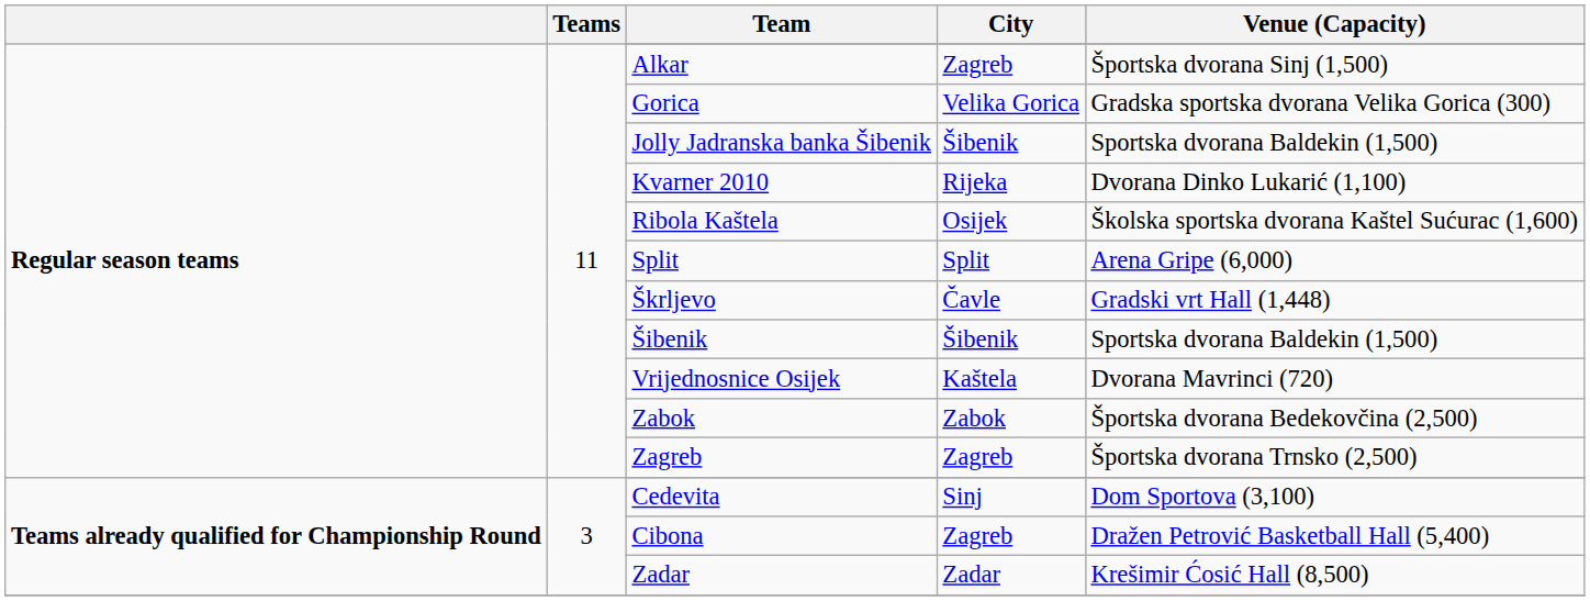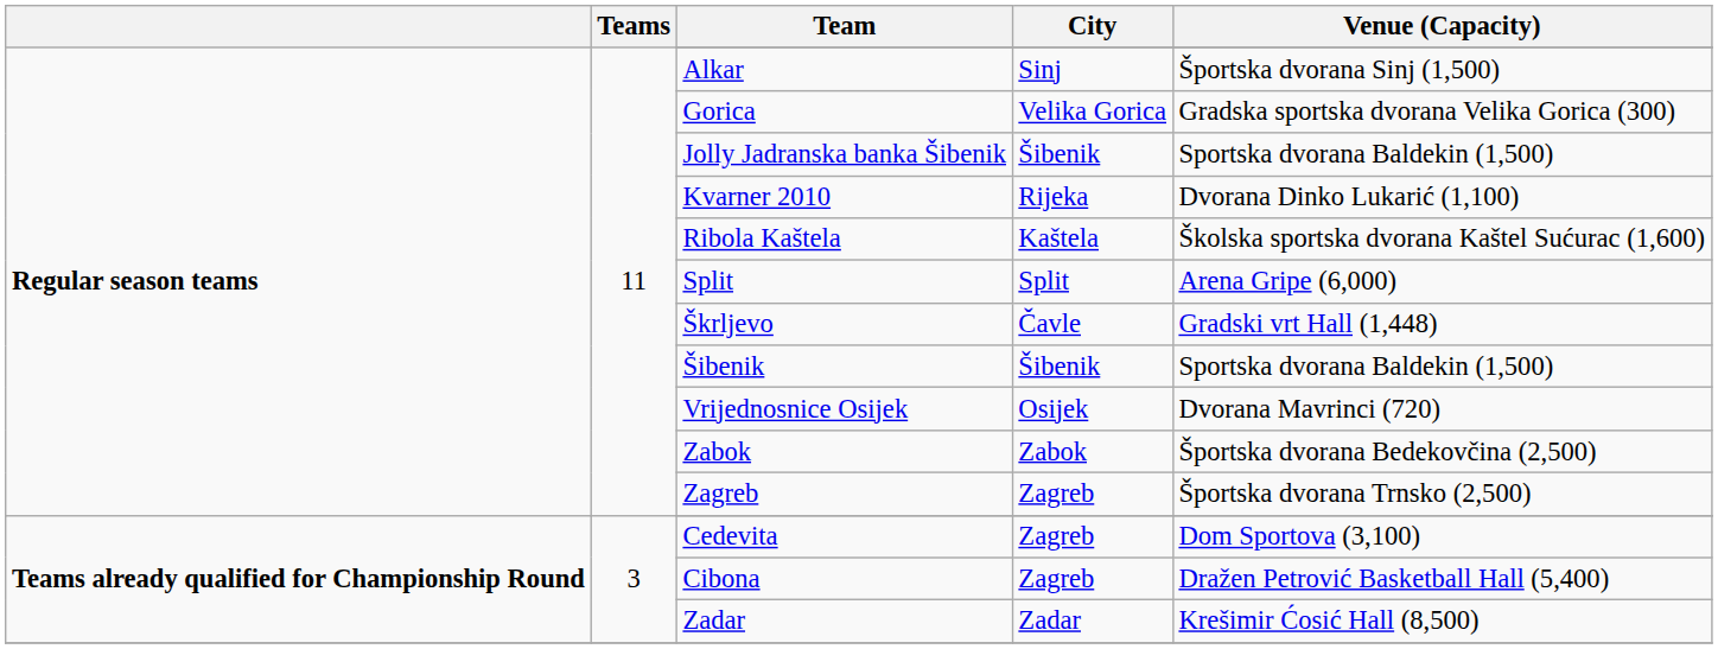 <table class="wikitable">
 <tr>
 <th rowspan=1></th>
 <th colspan=1>Teams</th>
 <th rowspan=1>Team</th>
 <th rowspan=1>City</th>
 <th rowspan=1>Venue (Capacity)</th>
 </tr>
 <tr>
 <td rowspan=12><strong>Regular season teams</strong></td>
 <td align=center rowspan=12>11</td>
 </tr>
 <tr>
 <td><a href='#'>Alkar</a></td>
-<td><a href='#'>Zagreb</a></td>
+<td><a href='#'>Sinj</a></td>
 <td>Športska dvorana Sinj (1,500)</td>
 </tr>
 <tr>
 <td><a href='#'>Gorica</a></td>
 <td><a href='#'>Velika Gorica</a></td>
 <td>Gradska sportska dvorana Velika Gorica (300)</td>
 </tr>
 <tr>
 <td><a href='#'>Jolly Jadranska banka Šibenik</a></td>
 <td><a href='#'>Šibenik</a></td>
 <td>Sportska dvorana Baldekin (1,500)</td>
 </tr>
 <tr>
 <td><a href='#'>Kvarner 2010</a></td>
 <td><a href='#'>Rijeka</a></td>
 <td>Dvorana Dinko Lukarić (1,100)</td>
 </tr>
 <tr>
 <td><a href='#'>Ribola Kaštela</a></td>
-<td><a href='#'>Osijek</a></td>
+<td><a href='#'>Kaštela</a></td>
 <td>Školska sportska dvorana Kaštel Sućurac (1,600)</td>
 </tr>
 <tr>
 <td><a href='#'>Split</a></td>
 <td><a href='#'>Split</a></td>
 <td><a href='#'>Arena Gripe</a> (6,000)</td>
 </tr>
 <tr>
 <td><a href='#'>Škrljevo</a></td>
 <td><a href='#'>Čavle</a></td>
 <td><a href='#'>Gradski vrt Hall</a> (1,448)</td>
 </tr>
 <tr>
 <td><a href='#'>Šibenik</a></td>
 <td><a href='#'>Šibenik</a></td>
 <td>Sportska dvorana Baldekin (1,500)</td>
 </tr>
 <tr>
 <td><a href='#'>Vrijednosnice Osijek</a></td>
-<td><a href='#'>Kaštela</a></td>
+<td><a href='#'>Osijek</a></td>
 <td>Dvorana Mavrinci (720)</td>
 </tr>
 <tr>
 <td><a href='#'>Zabok</a></td>
 <td><a href='#'>Zabok</a></td>
 <td>Športska dvorana Bedekovčina (2,500)</td>
 </tr>
 <tr>
 <td><a href='#'>Zagreb</a></td>
 <td><a href='#'>Zagreb</a></td>
 <td>Športska dvorana Trnsko (2,500)</td>
 </tr>
 <tr>
 <td rowspan=4><strong>Teams already qualified for Championship Round</strong></td>
 <td align=center rowspan=4>3</td>
 </tr>
 <tr>
 <td><a href='#'>Cedevita</a></td>
-<td><a href='#'>Sinj</a></td>
+<td><a href='#'>Zagreb</a></td>
 <td><a href='#'>Dom Sportova</a> (3,100)</td>
 </tr>
 <tr>
 <td><a href='#'>Cibona</a></td>
 <td><a href='#'>Zagreb</a></td>
 <td><a href='#'>Dražen Petrović Basketball Hall</a> (5,400)</td>
 </tr>
 <tr>
 <td><a href='#'>Zadar</a></td>
 <td><a href='#'>Zadar</a></td>
 <td><a href='#'>Krešimir Ćosić Hall</a> (8,500)</td>
 </tr>
 <tr>
 </tr>
 </table>
